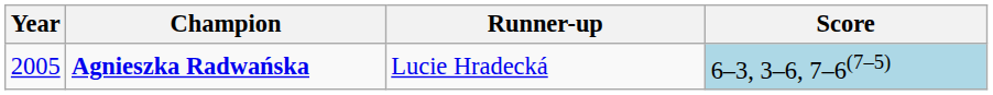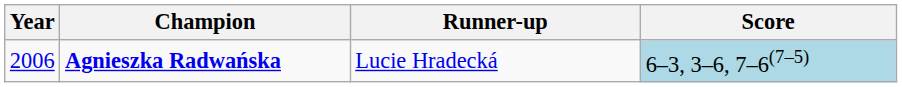 <table class="wikitable">
 <tr>
 <th>Year</th>
 <th width="200">Champion</th>
 <th width="200">Runner-up</th>
 <th width="175">Score</th>
 </tr>
 <tr>
-<td><a href='#'>2005</a></td>
+<td><a href='#'>2006</a></td>
 <td> <strong><a href='#'>Agnieszka Radwańska</a></strong></td>
 <td> <a href='#'>Lucie Hradecká</a></td>
 <td style="background: lightblue;">6–3, 3–6, 7–6<sup>(7–5)</sup></td>
 </tr>
 </table>
